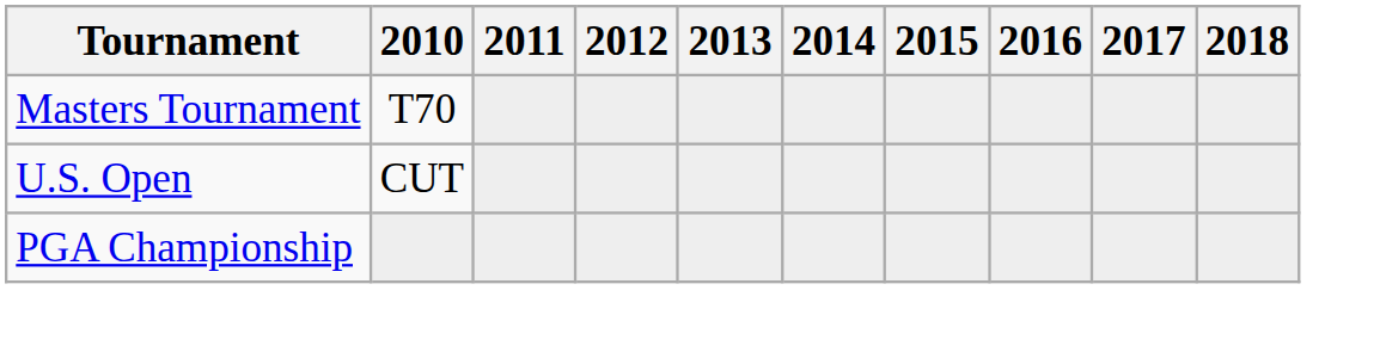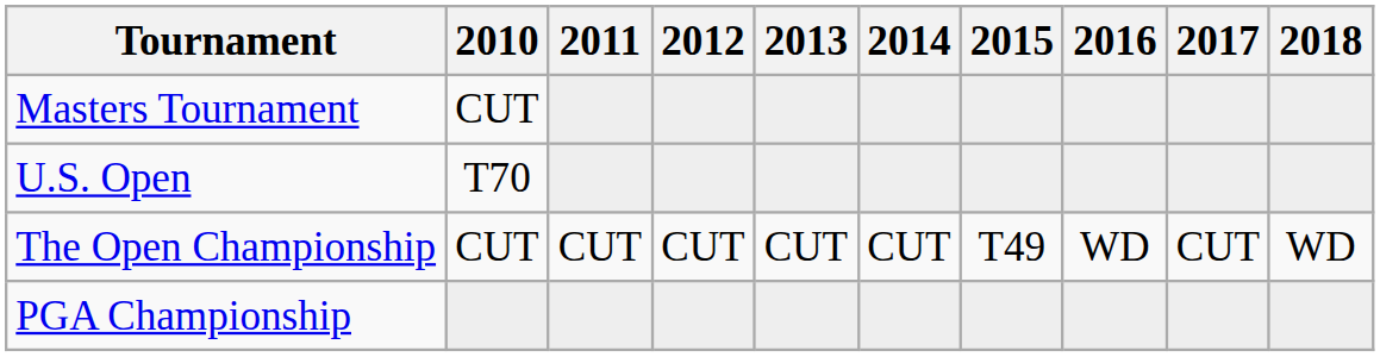 <table class="wikitable" style="font-size:95%;text-align:center;">
 <tr>
 <th>Tournament</th>
 <th>2010</th>
 <th>2011</th>
 <th>2012</th>
 <th>2013</th>
 <th>2014</th>
 <th>2015</th>
 <th>2016</th>
 <th>2017</th>
 <th>2018</th>
 </tr>
 <tr>
 <td align=left><a href='#'>Masters Tournament</a></td>
+<td>CUT</td>
+<td style="background:#eeeeee;"></td>
+<td style="background:#eeeeee;"></td>
+<td style="background:#eeeeee;"></td>
+<td style="background:#eeeeee;"></td>
+<td style="background:#eeeeee;"></td>
+<td style="background:#eeeeee;"></td>
+<td style="background:#eeeeee;"></td>
+<td style="background:#eeeeee;"></td>
+</tr>
+<tr>
+<td align=left><a href='#'>U.S. Open</a></td>
 <td>T70</td>
 <td style="background:#eeeeee;"></td>
 <td style="background:#eeeeee;"></td>
 <td style="background:#eeeeee;"></td>
 <td style="background:#eeeeee;"></td>
 <td style="background:#eeeeee;"></td>
 <td style="background:#eeeeee;"></td>
 <td style="background:#eeeeee;"></td>
 <td style="background:#eeeeee;"></td>
 </tr>
 <tr>
-<td align=left><a href='#'>U.S. Open</a></td>
+<td align=left><a href='#'>The Open Championship</a></td>
 <td>CUT</td>
-<td style="background:#eeeeee;"></td>
-<td style="background:#eeeeee;"></td>
-<td style="background:#eeeeee;"></td>
-<td style="background:#eeeeee;"></td>
-<td style="background:#eeeeee;"></td>
-<td style="background:#eeeeee;"></td>
-<td style="background:#eeeeee;"></td>
-<td style="background:#eeeeee;"></td>
+<td>CUT</td>
+<td>CUT</td>
+<td>CUT</td>
+<td>CUT</td>
+<td>T49</td>
+<td>WD</td>
+<td>CUT</td>
+<td>WD</td>
 </tr>
 <tr>
 <td align=left><a href='#'>PGA Championship</a></td>
 <td style="background:#eeeeee;"></td>
 <td style="background:#eeeeee;"></td>
 <td style="background:#eeeeee;"></td>
 <td style="background:#eeeeee;"></td>
 <td style="background:#eeeeee;"></td>
 <td style="background:#eeeeee;"></td>
 <td style="background:#eeeeee;"></td>
 <td style="background:#eeeeee;"></td>
 <td style="background:#eeeeee;"></td>
 </tr>
 </table>
